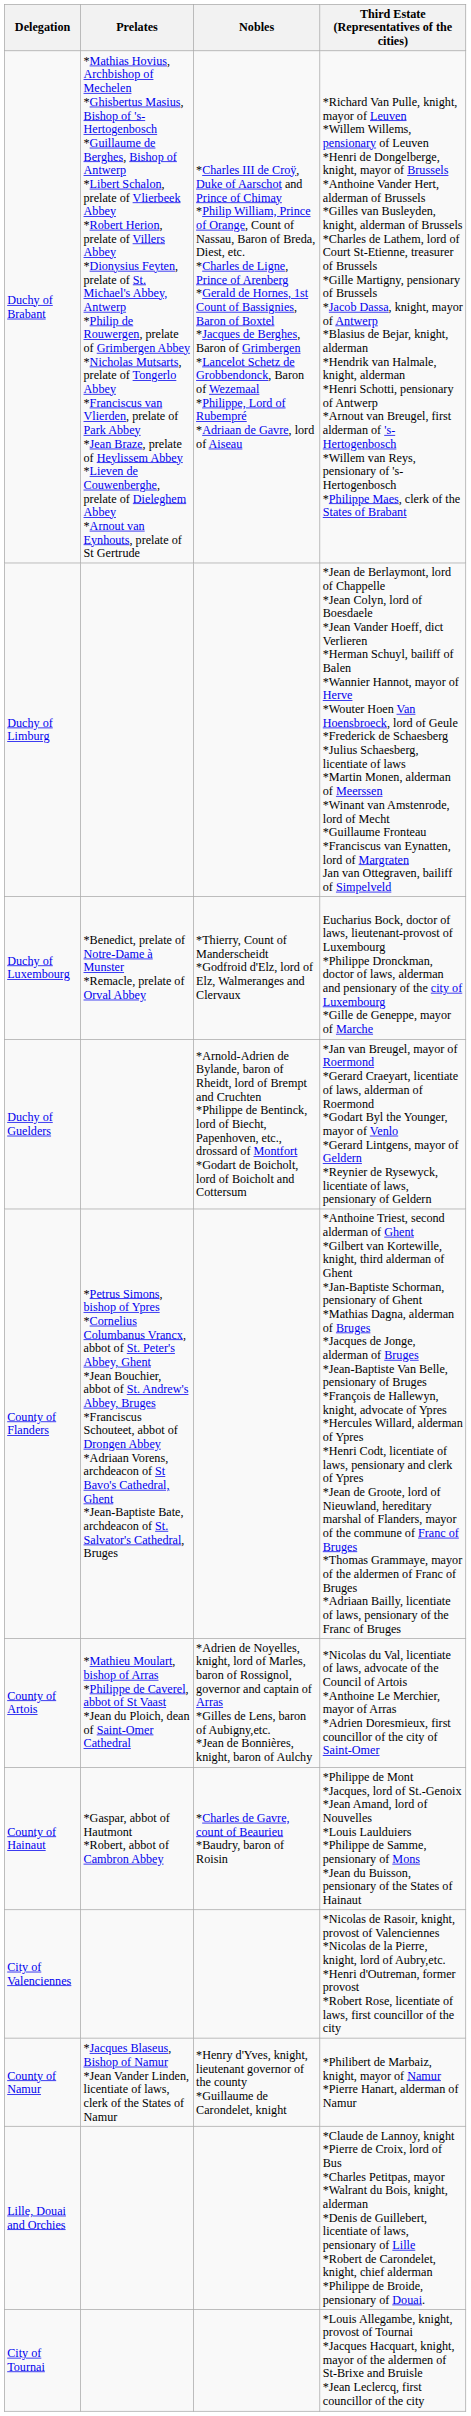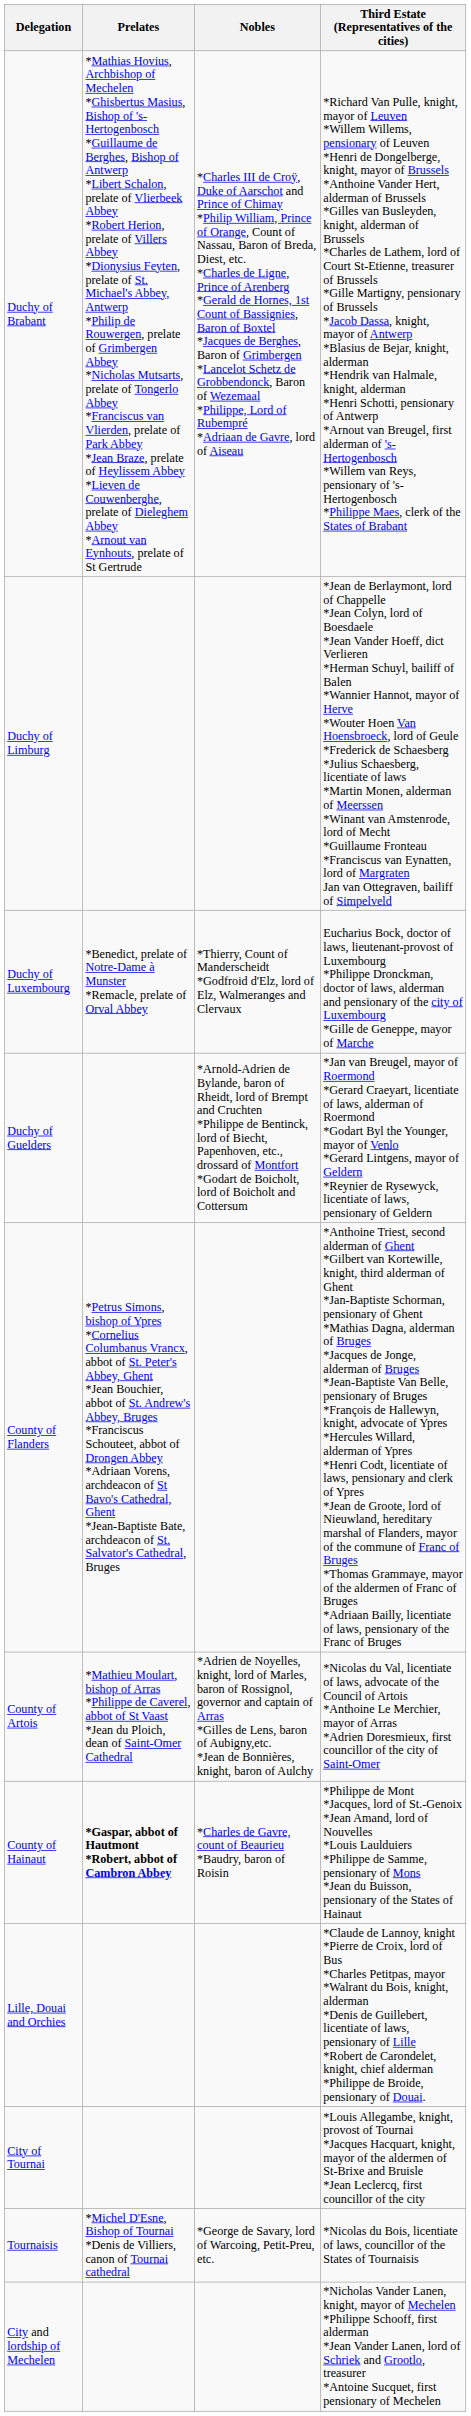 <table class="wikitable">
 <tr>
 <th>Delegation</th>
 <th>Prelates</th>
 <th>Nobles</th>
 <th>Third Estate<br>(Representatives of the cities)</th>
 </tr>
 <tr>
 <td><a href='#'>Duchy of Brabant</a></td>
 <td>*<a href='#'>Mathias Hovius</a>, <a href='#'>Archbishop of Mechelen</a><br>*<a href='#'>Ghisbertus Masius</a>, <a href='#'>Bishop of 's-Hertogenbosch</a><br>*<a href='#'>Guillaume de Berghes</a>, <a href='#'>Bishop of Antwerp</a><br>*<a href='#'>Libert Schalon</a>, prelate of <a href='#'>Vlierbeek Abbey</a><br>*<a href='#'>Robert Herion</a>, prelate of <a href='#'>Villers Abbey</a><br>*<a href='#'>Dionysius Feyten</a>, prelate of <a href='#'>St. Michael's Abbey, Antwerp</a><br>*<a href='#'>Philip de Rouwergen</a>, prelate of <a href='#'>Grimbergen Abbey</a><br>*<a href='#'>Nicholas Mutsarts</a>, prelate of <a href='#'>Tongerlo Abbey</a><br>*<a href='#'>Franciscus van Vlierden</a>, prelate of <a href='#'>Park Abbey</a><br>*<a href='#'>Jean Braze</a>, prelate of <a href='#'>Heylissem Abbey</a><br>*<a href='#'>Lieven de Couwenberghe</a>, prelate of <a href='#'>Dieleghem Abbey</a><br>*<a href='#'>Arnout van Eynhouts</a>, prelate of St Gertrude</td>
 <td>*<a href='#'>Charles III de Croÿ</a>, <a href='#'>Duke of Aarschot</a> and <a href='#'>Prince of Chimay</a><br>*<a href='#'>Philip William, Prince of Orange</a>, Count of Nassau, Baron of Breda, Diest, etc.<br>*<a href='#'>Charles de Ligne</a>, <a href='#'>Prince of Arenberg</a><br>*<a href='#'>Gerald de Hornes, 1st Count of Bassignies</a>, <a href='#'>Baron of Boxtel</a><br>*<a href='#'>Jacques de Berghes</a>, Baron of <a href='#'>Grimbergen</a><br>*<a href='#'>Lancelot Schetz de Grobbendonck</a>, Baron of <a href='#'>Wezemaal</a><br>*<a href='#'>Philippe, Lord of Rubempré</a><br>*<a href='#'>Adriaan de Gavre</a>, lord of <a href='#'>Aiseau</a></td>
 <td>*Richard Van Pulle, knight, mayor of <a href='#'>Leuven</a><br>*Willem Willems, <a href='#'>pensionary</a> of Leuven<br>*Henri de Dongelberge, knight, mayor of <a href='#'>Brussels</a><br>*Anthoine Vander Hert, alderman of Brussels<br>*Gilles van Busleyden, knight, alderman of Brussels<br>*Charles de Lathem, lord of Court St-Etienne, treasurer of Brussels<br>*Gille Martigny, pensionary of Brussels<br>*<a href='#'>Jacob Dassa</a>, knight, mayor of <a href='#'>Antwerp</a><br>*Blasius de Bejar, knight, alderman<br>*Hendrik van Halmale, knight, alderman<br>*Henri Schotti, pensionary of Antwerp<br>*Arnout van Breugel, first alderman of <a href='#'>'s-Hertogenbosch</a><br>*Willem van Reys, pensionary of 's-Hertogenbosch<br>*<a href='#'>Philippe Maes</a>, clerk of the <a href='#'>States of Brabant</a></td>
 </tr>
 <tr>
 <td><a href='#'>Duchy of Limburg</a></td>
 <td></td>
 <td></td>
 <td>*Jean de Berlaymont, lord of Chappelle<br>*Jean Colyn, lord of Boesdaele <br>*Jean Vander Hoeff, dict Verlieren<br>*Herman Schuyl, bailiff of Balen<br>*Wannier Hannot, mayor of <a href='#'>Herve</a><br>*Wouter Hoen <a href='#'>Van Hoensbroeck</a>, lord of Geule<br>*Frederick de Schaesberg<br>*Julius Schaesberg, licentiate of laws<br>*Martin Monen, alderman of <a href='#'>Meerssen</a><br>*Winant van Amstenrode, lord of Mecht<br>*Guillaume Fronteau<br>*Franciscus van Eynatten, lord of <a href='#'>Margraten</a><br>Jan van Ottegraven, bailiff of <a href='#'>Simpelveld</a></td>
 </tr>
 <tr>
 <td><a href='#'>Duchy of Luxembourg</a></td>
 <td>*Benedict, prelate of <a href='#'>Notre-Dame à Munster</a><br>*Remacle, prelate of <a href='#'>Orval Abbey</a></td>
 <td>*Thierry, Count of Manderscheidt <br> *Godfroid d'Elz, lord of Elz, Walmeranges and Clervaux</td>
 <td><br>Eucharius Bock, doctor of laws, lieutenant-provost of Luxembourg<br>*Philippe Dronckman, doctor of laws, alderman and pensionary of the <a href='#'>city of Luxembourg</a><br>*Gille de Geneppe, mayor of <a href='#'>Marche</a></td>
 </tr>
 <tr>
 <td><a href='#'>Duchy of Guelders</a></td>
 <td></td>
 <td>*Arnold-Adrien de Bylande, baron of Rheidt, lord of Brempt and Cruchten<br>*Philippe de Bentinck, lord of Biecht, Papenhoven, etc., drossard of <a href='#'>Montfort</a><br>*Godart de Boicholt, lord of Boicholt and Cottersum</td>
 <td>*Jan van Breugel, mayor of <a href='#'>Roermond</a><br>*Gerard Craeyart, licentiate of laws, alderman of Roermond<br>*Godart Byl the Younger, mayor of <a href='#'>Venlo</a><br>*Gerard Lintgens, mayor of <a href='#'>Geldern</a><br>*Reynier de Rysewyck, licentiate of laws, pensionary of Geldern</td>
 </tr>
 <tr>
 <td><a href='#'>County of Flanders</a></td>
 <td>*<a href='#'>Petrus Simons</a>, <a href='#'>bishop of Ypres</a><br>*<a href='#'>Cornelius Columbanus Vrancx</a>, abbot of <a href='#'>St. Peter's Abbey, Ghent</a><br>*Jean Bouchier, abbot of <a href='#'>St. Andrew's Abbey, Bruges</a><br>*Franciscus Schouteet, abbot of <a href='#'>Drongen Abbey</a><br>*Adriaan Vorens, archdeacon of <a href='#'>St Bavo's Cathedral, Ghent</a><br>*Jean-Baptiste Bate, archdeacon of <a href='#'>St. Salvator's Cathedral</a>, Bruges</td>
 <td></td>
 <td>*Anthoine Triest, second alderman of <a href='#'>Ghent</a><br>*Gilbert van Kortewille, knight, third alderman of Ghent<br>*Jan-Baptiste Schorman, pensionary of Ghent<br>*Mathias Dagna, alderman of <a href='#'>Bruges</a><br>*Jacques de Jonge, alderman of <a href='#'>Bruges</a><br>*Jean-Baptiste Van Belle, pensionary of Bruges<br>*François de Hallewyn, knight, advocate of Ypres<br>*Hercules Willard, alderman of Ypres<br>*Henri Codt, licentiate of laws, pensionary and clerk of Ypres<br>*Jean de Groote, lord of Nieuwland, hereditary marshal of Flanders, mayor of the commune of <a href='#'>Franc of Bruges</a><br>*Thomas Grammaye, mayor of the aldermen of Franc of Bruges<br>*Adriaan Bailly, licentiate of laws, pensionary of the Franc of Bruges</td>
 </tr>
 <tr>
 <td><a href='#'>County of Artois</a></td>
 <td>*<a href='#'>Mathieu Moulart</a>, <a href='#'>bishop of Arras</a><br>*<a href='#'>Philippe de Caverel</a>, <a href='#'>abbot of St Vaast</a><br>*Jean du Ploich, dean of <a href='#'>Saint-Omer Cathedral</a></td>
 <td>*Adrien de Noyelles, knight, lord of Marles, baron of Rossignol, governor and captain of <a href='#'>Arras</a><br>*Gilles de Lens, baron of Aubigny,etc.<br>*Jean de Bonnières, knight, baron of Aulchy</td>
 <td>*Nicolas du Val, licentiate of laws, advocate of the Council of Artois<br>*Anthoine Le Merchier, mayor of Arras<br>*Adrien Doresmieux, first councillor of the city of <a href='#'>Saint-Omer</a></td>
 </tr>
 <tr>
 <td><a href='#'>County of Hainaut</a></td>
-<td>*Gaspar, abbot of Hautmont<br>*Robert, abbot of <a href='#'>Cambron Abbey</a></td>
+<td><strong>*Gaspar, abbot of Hautmont<br>*Robert, abbot of <a href='#'>Cambron Abbey</a></strong></td>
 <td>*<a href='#'>Charles de Gavre, count of Beaurieu</a><br>*Baudry, baron of Roisin</td>
 <td>*Philippe de Mont<br>*Jacques, lord of St.-Genoix<br>*Jean Amand, lord of Nouvelles<br>*Louis Laulduiers<br>*Philippe de Samme, pensionary of <a href='#'>Mons</a><br>*Jean du Buisson, pensionary of the States of Hainaut</td>
-</tr>
-<tr>
-<td><a href='#'>City of Valenciennes</a></td>
-<td></td>
-<td></td>
-<td>*Nicolas de Rasoir, knight, provost of Valenciennes<br>*Nicolas de la Pierre, knight, lord of Aubry,etc.<br>*Henri d'Outreman, former provost<br>*Robert Rose, licentiate of laws, first councillor of the city</td>
-</tr>
-<tr>
-<td><a href='#'>County of Namur</a></td>
-<td>*<a href='#'>Jacques Blaseus</a>, <a href='#'>Bishop of Namur</a><br>*Jean Vander Linden, licentiate of laws, clerk of the States of Namur</td>
-<td>*Henry d'Yves, knight, lieutenant governor of the county<br>*Guillaume de Carondelet, knight</td>
-<td>*Philibert de Marbaiz, knight, mayor of <a href='#'>Namur</a><br>*Pierre Hanart, alderman of Namur</td>
 </tr>
 <tr>
 <td><a href='#'>Lille, Douai and Orchies</a></td>
 <td></td>
 <td></td>
 <td>*Claude de Lannoy, knight<br>*Pierre de Croix, lord of Bus<br>*Charles Petitpas, mayor<br>*Walrant du Bois, knight, alderman<br>*Denis de Guillebert, licentiate of laws, pensionary of <a href='#'>Lille</a><br>*Robert de Carondelet, knight, chief alderman<br>*Philippe de Broide, pensionary of <a href='#'>Douai</a>.</td>
 </tr>
 <tr>
 <td><a href='#'>City of Tournai</a></td>
 <td></td>
 <td></td>
 <td>*Louis Allegambe, knight, provost of Tournai<br>*Jacques Hacquart, knight, mayor of the aldermen of St-Brixe and Bruisle<br>*Jean Leclercq, first councillor of the city</td>
 </tr>
+<tr>
+<td><a href='#'>Tournaisis</a></td>
+<td>*<a href='#'>Michel D'Esne</a>, <a href='#'>Bishop of Tournai</a><br>*Denis de Villiers, canon of <a href='#'>Tournai cathedral</a></td>
+<td>*George de Savary, lord of Warcoing, Petit-Preu, etc.</td>
+<td>*Nicolas du Bois, licentiate of laws, councillor of the States of Tournaisis</td>
+</tr>
+<tr>
+<td><a href='#'>City</a> and <a href='#'>lordship of Mechelen</a></td>
+<td></td>
+<td></td>
+<td>*Nicholas Vander Lanen, knight, mayor of <a href='#'>Mechelen</a><br>*Philippe Schooff, first alderman<br>*Jean Vander Lanen, lord of <a href='#'>Schriek</a> and <a href='#'>Grootlo</a>, treasurer<br>*Antoine Sucquet, first pensionary of Mechelen</td>
+</tr>
 </table>
